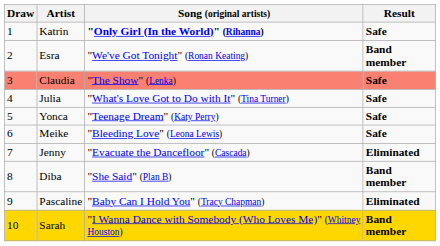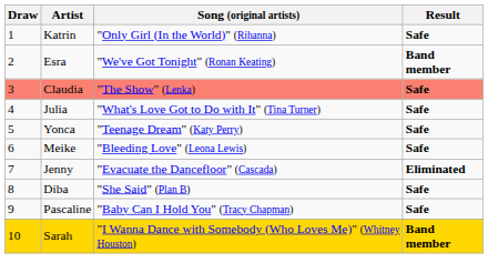 <table class="wikitable">
 <tr>
 <th>Draw</th>
 <th>Artist</th>
 <th>Song <small>(original artists)</small></th>
 <th>Result</th>
 </tr>
 <tr>
 <td>1</td>
 <td>Katrin</td>
-<td><strong>"<a href='#'>Only Girl (In the World)</a>" <small>(<a href='#'>Rihanna</a>)</small></strong></td>
+<td>"<a href='#'>Only Girl (In the World)</a>" <small>(<a href='#'>Rihanna</a>)</small></td>
 <td><strong>Safe</strong></td>
 </tr>
 <tr>
 <td>2</td>
 <td>Esra</td>
 <td>"<a href='#'>We've Got Tonight</a>" <small>(<a href='#'>Ronan Keating</a>)</small></td>
 <td><strong>Band member</strong></td>
 </tr>
 <tr bgcolor="#FA8072">
 <td>3</td>
 <td>Claudia</td>
 <td>"<a href='#'>The Show</a>" <small>(<a href='#'>Lenka</a>)</small></td>
 <td><strong>Safe</strong></td>
 </tr>
 <tr>
 <td>4</td>
 <td>Julia</td>
 <td>"<a href='#'>What's Love Got to Do with It</a>" <small>(<a href='#'>Tina Turner</a>)</small></td>
 <td><strong>Safe</strong></td>
 </tr>
 <tr>
 <td>5</td>
 <td>Yonca</td>
 <td>"<a href='#'>Teenage Dream</a>" <small>(<a href='#'>Katy Perry</a>)</small></td>
 <td><strong>Safe</strong></td>
 </tr>
 <tr>
 <td>6</td>
 <td>Meike</td>
 <td>"<a href='#'>Bleeding Love</a>" <small>(<a href='#'>Leona Lewis</a>)</small></td>
 <td><strong>Safe</strong></td>
 </tr>
 <tr>
 <td>7</td>
 <td>Jenny</td>
 <td>"<a href='#'>Evacuate the Dancefloor</a>" <small>(<a href='#'>Cascada</a>)</small></td>
 <td><strong>Eliminated</strong></td>
 </tr>
 <tr>
 <td>8</td>
 <td>Diba</td>
 <td>"<a href='#'>She Said</a>" <small>(<a href='#'>Plan B</a>)</small></td>
-<td><strong>Band member</strong></td>
+<td><strong>Safe</strong></td>
 </tr>
 <tr>
 <td>9</td>
 <td>Pascaline</td>
 <td>"<a href='#'>Baby Can I Hold You</a>" <small>(<a href='#'>Tracy Chapman</a>)</small></td>
-<td><strong>Eliminated</strong></td>
+<td><strong>Safe</strong></td>
 </tr>
 <tr bgcolor="gold">
 <td>10</td>
 <td>Sarah</td>
 <td>"<a href='#'>I Wanna Dance with Somebody (Who Loves Me)</a>" <small>(<a href='#'>Whitney Houston</a>)</small></td>
 <td><strong>Band member</strong></td>
 </tr>
 </table>
